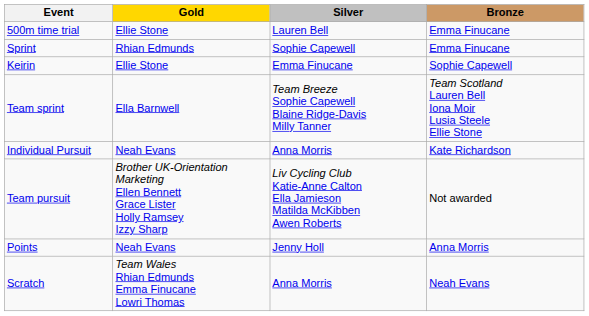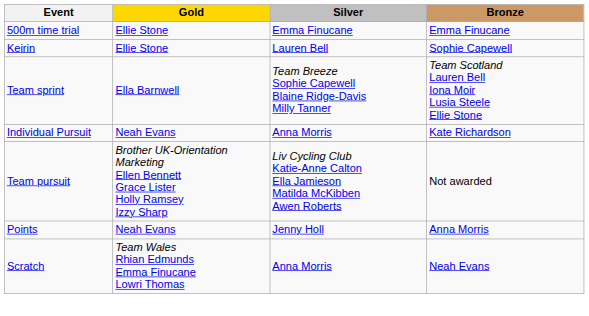 <table class="wikitable" style="font-size: 100%">
 <tr>
 <th width=150>Event</th>
 <th width=220 style="background-color: gold;">Gold</th>
 <th width=220 style="background-color: silver;">Silver</th>
 <th width=220 style="background-color: #cc9966;">Bronze</th>
 </tr>
 <tr>
 <td><a href='#'>500m time trial</a></td>
 <td><a href='#'>Ellie Stone</a></td>
-<td><a href='#'>Lauren Bell</a></td>
 <td><a href='#'>Emma Finucane</a></td>
-</tr>
-<tr>
-<td><a href='#'>Sprint</a></td>
-<td><a href='#'>Rhian Edmunds</a></td>
-<td><a href='#'>Sophie Capewell</a></td>
 <td><a href='#'>Emma Finucane</a></td>
 </tr>
 <tr>
 <td><a href='#'>Keirin</a></td>
 <td><a href='#'>Ellie Stone</a></td>
-<td><a href='#'>Emma Finucane</a></td>
+<td><a href='#'>Lauren Bell</a></td>
 <td><a href='#'>Sophie Capewell</a></td>
 </tr>
 <tr>
 <td><a href='#'>Team sprint</a></td>
 <td><a href='#'>Ella Barnwell</a></td>
 <td><em>Team Breeze</em><br><a href='#'>Sophie Capewell</a><br><a href='#'>Blaine Ridge-Davis</a><br><a href='#'>Milly Tanner</a></td>
 <td><em>Team Scotland</em><br><a href='#'>Lauren Bell</a><br><a href='#'>Iona Moir</a><br><a href='#'>Lusia Steele</a><br><a href='#'>Ellie Stone</a></td>
 </tr>
 <tr>
 <td><a href='#'>Individual Pursuit</a></td>
 <td><a href='#'>Neah Evans</a></td>
 <td><a href='#'>Anna Morris</a></td>
 <td><a href='#'>Kate Richardson</a></td>
 </tr>
 <tr>
 <td><a href='#'>Team pursuit</a></td>
 <td><em>Brother UK-Orientation Marketing</em><br><a href='#'>Ellen Bennett</a><br><a href='#'>Grace Lister</a><br><a href='#'>Holly Ramsey</a><br><a href='#'>Izzy Sharp</a></td>
 <td><em>Liv Cycling Club</em><br><a href='#'>Katie-Anne Calton</a><br><a href='#'>Ella Jamieson</a><br><a href='#'>Matilda McKibben</a><br><a href='#'>Awen Roberts</a></td>
 <td>Not awarded</td>
 </tr>
 <tr>
 <td><a href='#'>Points</a></td>
 <td><a href='#'>Neah Evans</a></td>
 <td><a href='#'>Jenny Holl</a></td>
 <td><a href='#'>Anna Morris</a></td>
 </tr>
 <tr>
 <td><a href='#'>Scratch</a></td>
 <td><em>Team Wales</em><br><a href='#'>Rhian Edmunds</a><br><a href='#'>Emma Finucane</a><br><a href='#'>Lowri Thomas</a></td>
 <td><a href='#'>Anna Morris</a></td>
 <td><a href='#'>Neah Evans</a></td>
 </tr>
 </table>
